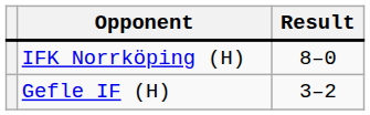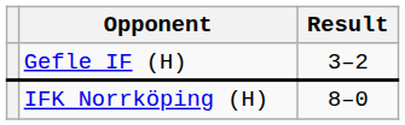 <table class="wikitable plainrowheaders" style="text-align:center;margin-left:1em;float:right;clear:right;min-width:226px">
 <tr>
 <th scope="col"></th>
 <th scope="col">Opponent</th>
 <th scope="col">Result</th>
 </tr>
+<tr>
+<th scope="row" style="text-align:center"></th>
+<td align="left"><a href='#'>Gefle IF</a> (H)</td>
+<td>3–2</td>
+</tr>
 <tr style="border-top:2px solid black">
 <th scope="row" style="text-align:center"></th>
 <td align="left"><a href='#'>IFK Norrköping</a> (H)</td>
 <td>8–0</td>
 </tr>
-<tr>
-<th scope="row" style="text-align:center"></th>
-<td align="left"><a href='#'>Gefle IF</a> (H)</td>
-<td>3–2</td>
-</tr>
 </table>
